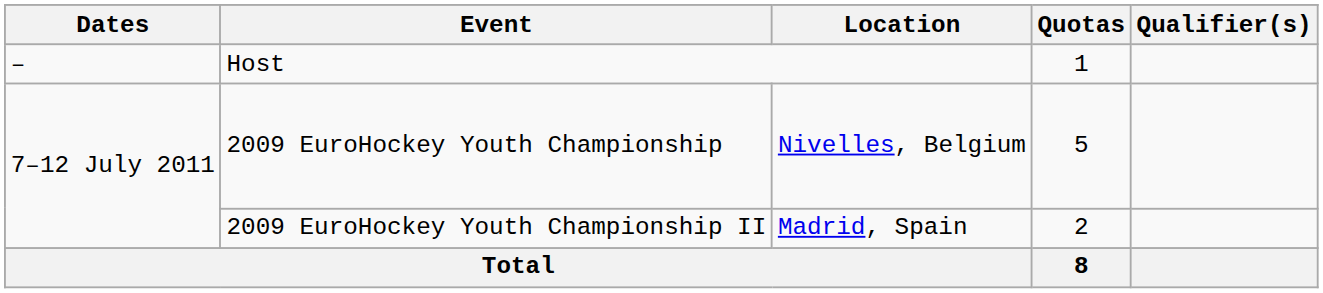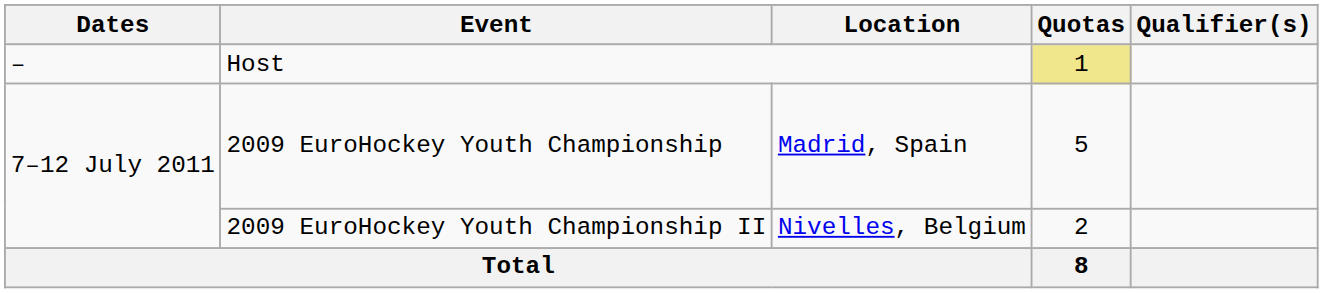 <table class=wikitable>
 <tr>
 <th>Dates</th>
 <th>Event</th>
 <th>Location</th>
 <th>Quotas</th>
 <th>Qualifier(s)</th>
 </tr>
 <tr>
 <td>–</td>
 <td colspan=2>Host</td>
-<td style="text-align: center;">1</td>
+<td style="background: khaki; text-align: center;">1</td>
 <td></td>
 </tr>
 <tr>
 <td rowspan=2>7–12 July 2011</td>
 <td>2009 EuroHockey Youth Championship</td>
-<td><a href='#'>Nivelles</a>, Belgium</td>
+<td><a href='#'>Madrid</a>, Spain</td>
 <td style="text-align: center;">5</td>
 <td><br><br><br><br></td>
 </tr>
 <tr>
 <td>2009 EuroHockey Youth Championship II</td>
-<td><a href='#'>Madrid</a>, Spain</td>
+<td><a href='#'>Nivelles</a>, Belgium</td>
 <td style="text-align: center;">2</td>
 <td><br></td>
 </tr>
 <tr>
 <th colspan="3">Total</th>
 <th>8</th>
 <th></th>
 </tr>
 </table>
